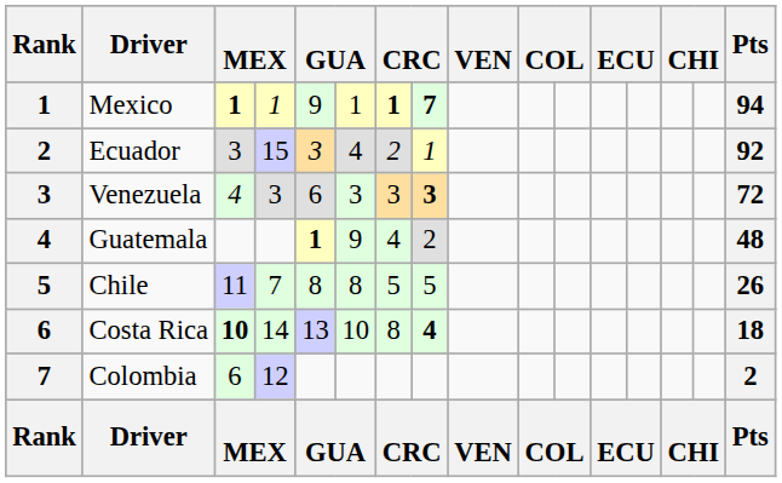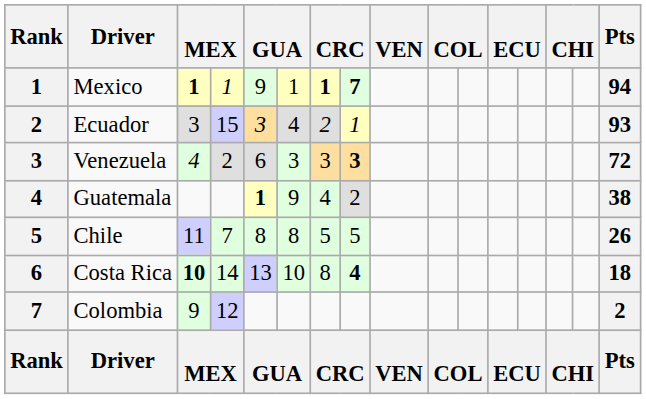 <table class="wikitable" style="font-size: 85%; text-align:center">
 <tr>
 <th>Rank</th>
 <th>Driver</th>
 <th colspan=2><br>MEX</th>
 <th colspan=2><br>GUA</th>
 <th colspan=2><br>CRC</th>
 <th><br>VEN</th>
 <th colspan=2><br>COL</th>
 <th colspan=2><br>ECU</th>
 <th colspan=2><br>CHI</th>
 <th>Pts</th>
 </tr>
 <tr>
 <th>1</th>
 <td align=left> Mexico</td>
 <td style="background:#ffffbf;"><strong>1</strong></td>
 <td style="background:#ffffbf;"><em>1</em></td>
 <td style="background:#dfffdf;">9</td>
 <td style="background:#ffffbf;">1</td>
 <td style="background:#ffffbf;"><strong>1</strong></td>
 <td style="background:#dfffdf;"><strong>7</strong></td>
 <td></td>
 <td></td>
 <td></td>
 <td></td>
 <td></td>
 <td></td>
 <td></td>
 <th>94</th>
 </tr>
 <tr>
 <th>2</th>
 <td align=left> Ecuador</td>
 <td style="background:#dfdfdf;">3</td>
 <td style="background:#cfcfff;">15</td>
 <td style="background:#ffdf9f;"><em>3</em></td>
 <td style="background:#dfdfdf;">4</td>
 <td style="background:#dfdfdf;"><em>2</em></td>
 <td style="background:#ffffbf;"><em>1</em></td>
 <td></td>
 <td></td>
 <td></td>
 <td></td>
 <td></td>
 <td></td>
 <td></td>
-<th>92</th>
+<th>93</th>
 </tr>
 <tr>
 <th>3</th>
 <td align=left> Venezuela</td>
 <td style="background:#dfffdf;"><em>4</em></td>
-<td style="background:#dfdfdf;">3</td>
+<td style="background:#dfdfdf;">2</td>
 <td style="background:#dfdfdf;">6</td>
 <td style="background:#dfffdf;">3</td>
 <td style="background:#ffdf9f;">3</td>
 <td style="background:#ffdf9f;"><strong>3</strong></td>
 <td></td>
 <td></td>
 <td></td>
 <td></td>
 <td></td>
 <td></td>
 <td></td>
 <th>72</th>
 </tr>
 <tr>
 <th>4</th>
 <td align=left> Guatemala</td>
 <td></td>
 <td></td>
 <td style="background:#ffffbf;"><strong>1</strong></td>
 <td style="background:#dfffdf;">9</td>
 <td style="background:#dfffdf;">4</td>
 <td style="background:#dfdfdf;">2</td>
 <td></td>
 <td></td>
 <td></td>
 <td></td>
 <td></td>
 <td></td>
 <td></td>
-<th>48</th>
+<th>38</th>
 </tr>
 <tr>
 <th>5</th>
 <td align=left> Chile</td>
 <td style="background:#cfcfff;">11</td>
 <td style="background:#dfffdf;">7</td>
 <td style="background:#dfffdf;">8</td>
 <td style="background:#dfffdf;">8</td>
 <td style="background:#dfffdf;">5</td>
 <td style="background:#dfffdf;">5</td>
 <td></td>
 <td></td>
 <td></td>
 <td></td>
 <td></td>
 <td></td>
 <td></td>
 <th>26</th>
 </tr>
 <tr>
 <th>6</th>
 <td align=left> Costa Rica</td>
 <td style="background:#dfffdf;"><strong>10</strong></td>
 <td style="background:#dfffdf;">14</td>
 <td style="background:#cfcfff;">13</td>
 <td style="background:#dfffdf;">10</td>
 <td style="background:#dfffdf;">8</td>
 <td style="background:#dfffdf;"><strong>4</strong></td>
 <td></td>
 <td></td>
 <td></td>
 <td></td>
 <td></td>
 <td></td>
 <td></td>
 <th>18</th>
 </tr>
 <tr>
 <th>7</th>
 <td align=left> Colombia</td>
-<td style="background:#dfffdf;">6</td>
+<td style="background:#dfffdf;">9</td>
 <td style="background:#cfcfff;">12</td>
 <td></td>
 <td></td>
 <td></td>
 <td></td>
 <td></td>
 <td></td>
 <td></td>
 <td></td>
 <td></td>
 <td></td>
 <td></td>
 <th>2</th>
 </tr>
 <tr>
 <th>Rank</th>
 <th>Driver</th>
 <th colspan=2><br>MEX</th>
 <th colspan=2><br>GUA</th>
 <th colspan=2><br>CRC</th>
 <th><br>VEN</th>
 <th colspan=2><br>COL</th>
 <th colspan=2><br>ECU</th>
 <th colspan=2><br>CHI</th>
 <th>Pts</th>
 </tr>
 </table>
